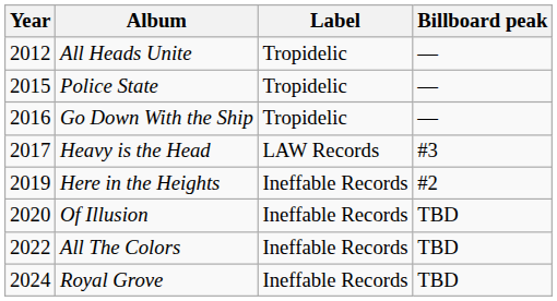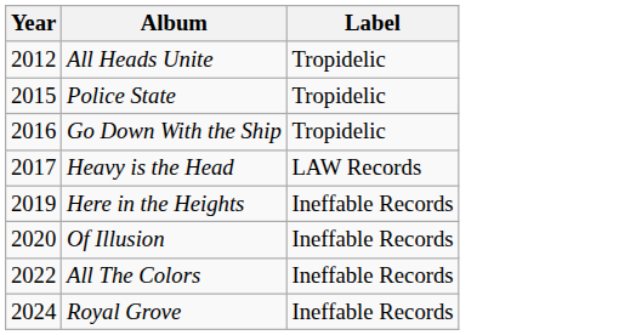 <table class="wikitable">
 <tr>
 <th>Year</th>
 <th>Album</th>
 <th>Label</th>
-<th>Billboard peak</th>
 </tr>
 <tr>
 <td>2012</td>
 <td><em>All Heads Unite</em></td>
 <td>Tropidelic</td>
-<td>—</td>
 </tr>
 <tr>
 <td>2015</td>
 <td><em>Police State</em></td>
 <td>Tropidelic</td>
-<td>—</td>
 </tr>
 <tr>
 <td>2016</td>
 <td><em>Go Down With the Ship</em></td>
 <td>Tropidelic</td>
-<td>—</td>
 </tr>
 <tr>
 <td>2017</td>
 <td><em>Heavy is the Head</em></td>
 <td>LAW Records</td>
-<td>#3</td>
 </tr>
 <tr>
 <td>2019</td>
 <td><em>Here in the Heights</em></td>
 <td>Ineffable Records</td>
-<td>#2</td>
 </tr>
 <tr>
 <td>2020</td>
 <td><em>Of Illusion</em></td>
 <td>Ineffable Records</td>
-<td>TBD</td>
 </tr>
 <tr>
 <td>2022</td>
 <td><em>All The Colors</em></td>
 <td>Ineffable Records</td>
-<td>TBD</td>
 </tr>
 <tr>
 <td>2024</td>
 <td><em>Royal Grove</em></td>
 <td>Ineffable Records</td>
-<td>TBD</td>
 </tr>
 </table>
